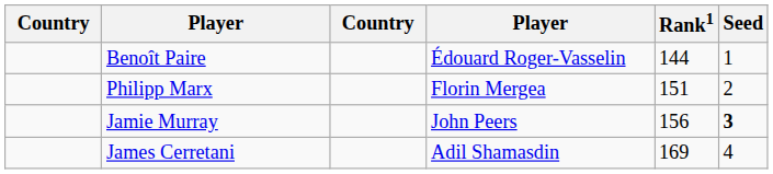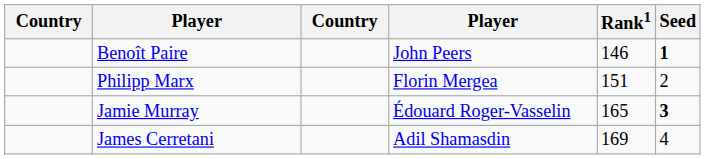 <table class="sortable wikitable">
 <tr>
 <th width="70">Country</th>
 <th width="175">Player</th>
 <th width="70">Country</th>
 <th width="175">Player</th>
 <th>Rank<sup>1</sup></th>
 <th>Seed</th>
 </tr>
 <tr>
 <td></td>
 <td><a href='#'>Benoît Paire</a></td>
 <td></td>
-<td><a href='#'>Édouard Roger-Vasselin</a></td>
-<td>144</td>
-<td>1</td>
+<td><a href='#'>John Peers</a></td>
+<td>146</td>
+<td><strong>1</strong></td>
 </tr>
 <tr>
 <td></td>
 <td><a href='#'>Philipp Marx</a></td>
 <td></td>
 <td><a href='#'>Florin Mergea</a></td>
 <td>151</td>
 <td>2</td>
 </tr>
 <tr>
 <td></td>
 <td><a href='#'>Jamie Murray</a></td>
 <td></td>
-<td><a href='#'>John Peers</a></td>
-<td>156</td>
+<td><a href='#'>Édouard Roger-Vasselin</a></td>
+<td>165</td>
 <td><strong>3</strong></td>
 </tr>
 <tr>
 <td></td>
 <td><a href='#'>James Cerretani</a></td>
 <td></td>
 <td><a href='#'>Adil Shamasdin</a></td>
 <td>169</td>
 <td>4</td>
 </tr>
 </table>
